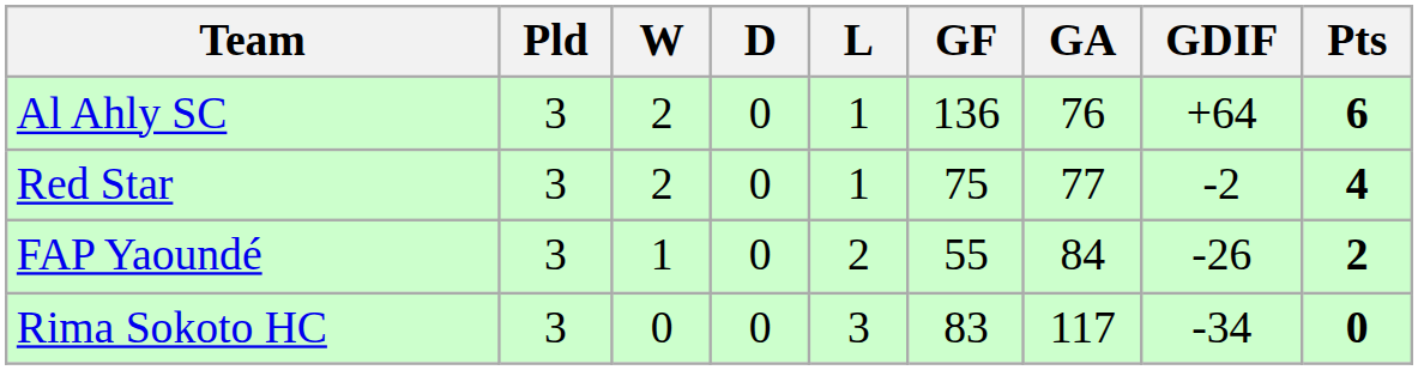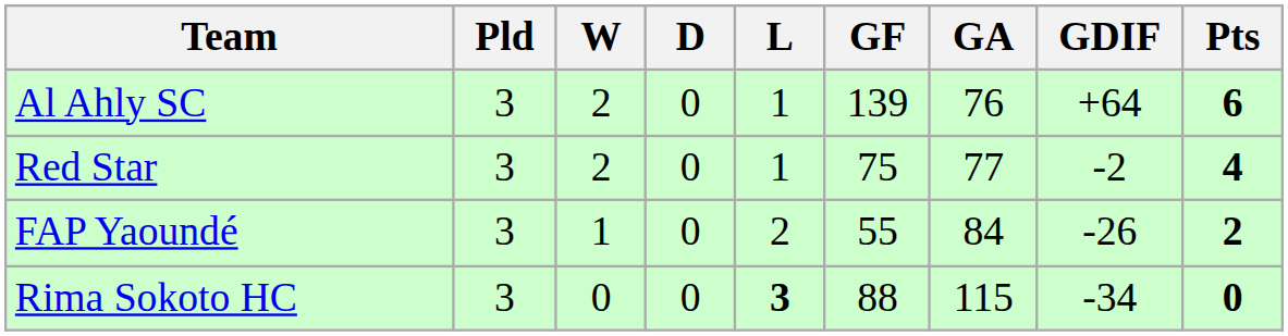 <table class=wikitable style="text-align:center" width=500>
 <tr>
 <th width=25%>Team</th>
 <th width=5%>Pld</th>
 <th width=5%>W</th>
 <th width=5%>D</th>
 <th width=5%>L</th>
 <th width=5%>GF</th>
 <th width=5%>GA</th>
 <th width=5%>GDIF</th>
 <th width=5%>Pts</th>
 </tr>
 <tr bgcolor=#ccffcc>
 <td align="left"> <a href='#'>Al Ahly SC</a></td>
 <td>3</td>
 <td>2</td>
 <td>0</td>
 <td>1</td>
-<td>136</td>
+<td>139</td>
 <td>76</td>
 <td>+64</td>
 <td><strong>6</strong></td>
 </tr>
 <tr bgcolor=#ccffcc>
 <td align="left"> <a href='#'>Red Star</a></td>
 <td>3</td>
 <td>2</td>
 <td>0</td>
 <td>1</td>
 <td>75</td>
 <td>77</td>
 <td>-2</td>
 <td><strong>4</strong></td>
 </tr>
 <tr bgcolor=#ccffcc>
 <td align="left"> <a href='#'>FAP Yaoundé</a></td>
 <td>3</td>
 <td>1</td>
 <td>0</td>
 <td>2</td>
 <td>55</td>
 <td>84</td>
 <td>-26</td>
 <td><strong>2</strong></td>
 </tr>
 <tr bgcolor=#ccffcc>
 <td align="left"> <a href='#'>Rima Sokoto HC</a></td>
 <td>3</td>
 <td>0</td>
 <td>0</td>
-<td>3</td>
-<td>83</td>
-<td>117</td>
+<td><strong>3</strong></td>
+<td>88</td>
+<td>115</td>
 <td>-34</td>
 <td><strong>0</strong></td>
 </tr>
 </table>
